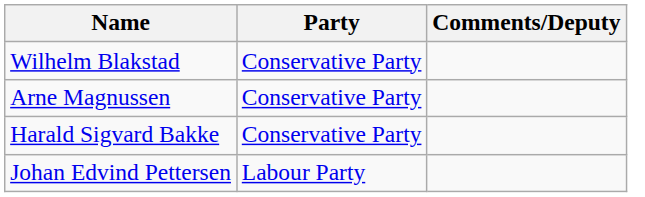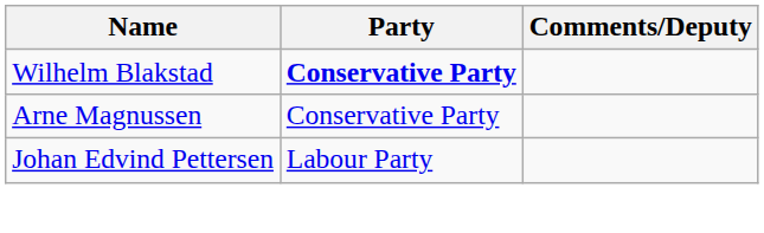 <table class="wikitable">
 <tr>
 <th>Name</th>
 <th>Party</th>
 <th>Comments/Deputy</th>
 </tr>
 <tr>
 <td><a href='#'>Wilhelm Blakstad</a></td>
-<td><a href='#'>Conservative Party</a></td>
+<td><strong><a href='#'>Conservative Party</a></strong></td>
 <td></td>
 </tr>
 <tr>
 <td><a href='#'>Arne Magnussen</a></td>
-<td><a href='#'>Conservative Party</a></td>
-<td></td>
-</tr>
-<tr>
-<td><a href='#'>Harald Sigvard Bakke</a></td>
 <td><a href='#'>Conservative Party</a></td>
 <td></td>
 </tr>
 <tr>
 <td><a href='#'>Johan Edvind Pettersen</a></td>
 <td><a href='#'>Labour Party</a></td>
 <td></td>
 </tr>
 </table>
